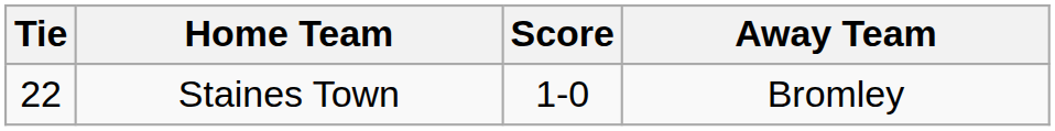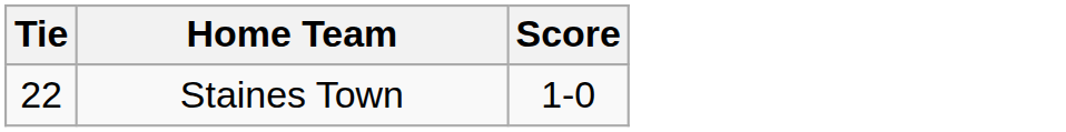 <table class="wikitable" style="text-align:center;">
 <tr>
 <th width=20>Tie</th>
 <th width=175>Home Team</th>
 <th width=20>Score</th>
-<th width=175>Away Team</th>
 </tr>
 <tr>
 <td>22</td>
 <td>Staines Town</td>
 <td>1-0</td>
-<td>Bromley</td>
 </tr>
 </table>
